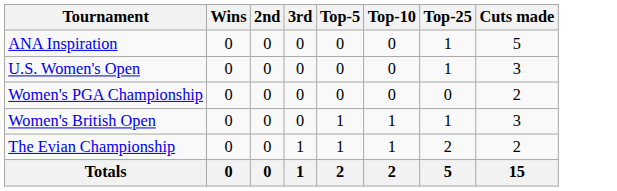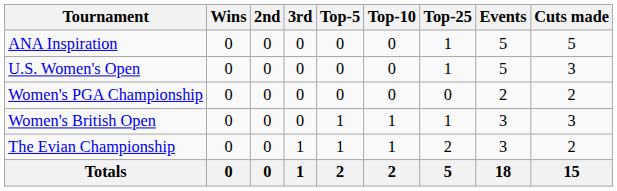 <table class=wikitable style=text-align:center>
 <tr>
 <th>Tournament</th>
 <th>Wins</th>
 <th>2nd</th>
 <th>3rd</th>
 <th>Top-5</th>
 <th>Top-10</th>
 <th>Top-25</th>
+<th>Events</th>
 <th>Cuts made</th>
 </tr>
 <tr>
 <td align=left><a href='#'>ANA Inspiration</a></td>
 <td>0</td>
 <td>0</td>
 <td>0</td>
 <td>0</td>
 <td>0</td>
 <td>1</td>
 <td>5</td>
+<td>5</td>
 </tr>
 <tr>
 <td align=left><a href='#'>U.S. Women's Open</a></td>
 <td>0</td>
 <td>0</td>
 <td>0</td>
 <td>0</td>
 <td>0</td>
 <td>1</td>
+<td>5</td>
 <td>3</td>
 </tr>
 <tr>
 <td align=left><a href='#'>Women's PGA Championship</a></td>
 <td>0</td>
 <td>0</td>
 <td>0</td>
 <td>0</td>
 <td>0</td>
 <td>0</td>
 <td>2</td>
+<td>2</td>
 </tr>
 <tr>
 <td align=left><a href='#'>Women's British Open</a></td>
 <td>0</td>
 <td>0</td>
 <td>0</td>
 <td>1</td>
 <td>1</td>
 <td>1</td>
 <td>3</td>
+<td>3</td>
 </tr>
 <tr>
 <td align=left><a href='#'>The Evian Championship</a></td>
 <td>0</td>
 <td>0</td>
 <td>1</td>
 <td>1</td>
 <td>1</td>
 <td>2</td>
+<td>3</td>
 <td>2</td>
 </tr>
 <tr>
 <th>Totals</th>
 <th>0</th>
 <th>0</th>
 <th>1</th>
 <th>2</th>
 <th>2</th>
 <th>5</th>
+<th>18</th>
 <th>15</th>
 </tr>
 </table>
